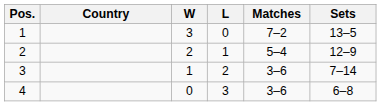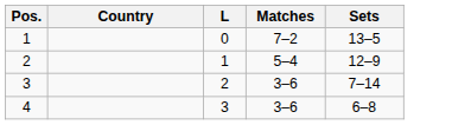 <table class="wikitable" style="text-align:center;">
 <tr>
 <th width=40>Pos.</th>
 <th width=165>Country</th>
-<th width=40>W</th>
 <th width=40>L</th>
 <th width=80>Matches</th>
 <th width=80>Sets</th>
 </tr>
 <tr>
 <td>1</td>
 <td style="text-align:left;"></td>
-<td>3</td>
 <td>0</td>
 <td>7–2</td>
 <td>13–5</td>
 </tr>
 <tr>
 <td>2</td>
 <td style="text-align:left;"></td>
-<td>2</td>
 <td>1</td>
 <td>5–4</td>
 <td>12–9</td>
 </tr>
 <tr>
 <td>3</td>
 <td style="text-align:left;"></td>
-<td>1</td>
 <td>2</td>
 <td>3–6</td>
 <td>7–14</td>
 </tr>
 <tr>
 <td>4</td>
 <td style="text-align:left;"></td>
-<td>0</td>
 <td>3</td>
 <td>3–6</td>
 <td>6–8</td>
 </tr>
 </table>
